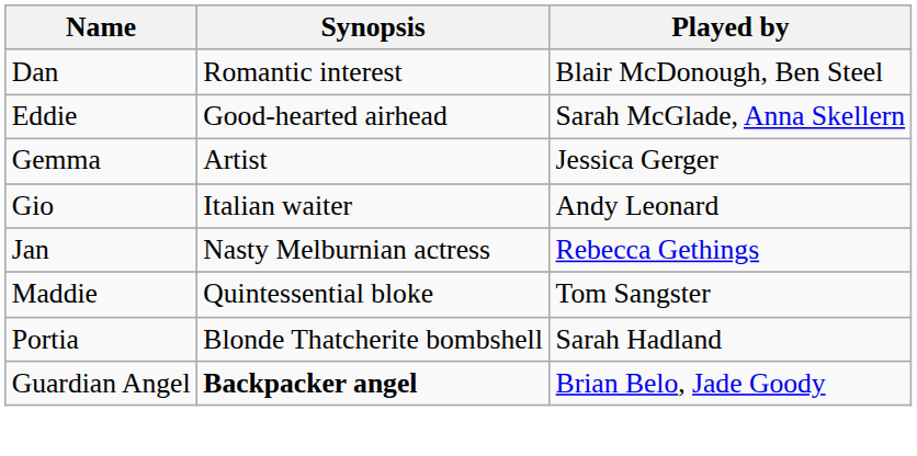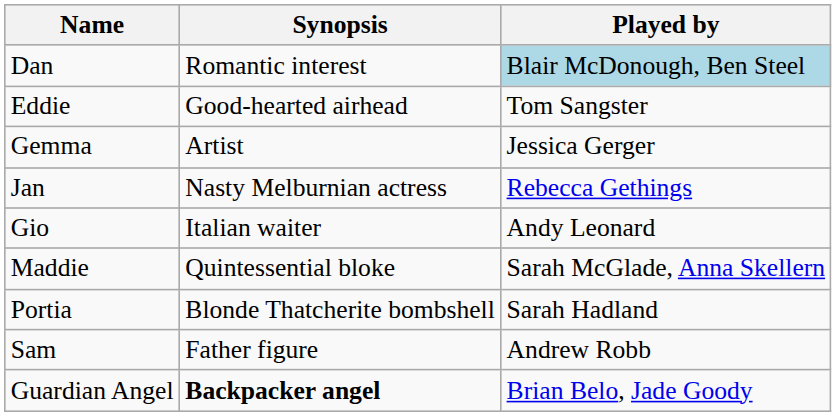 <table class="wikitable">
 <tr>
 <th>Name</th>
 <th>Synopsis</th>
 <th>Played by</th>
 </tr>
 <tr>
 <td>Dan</td>
 <td>Romantic interest</td>
-<td>Blair McDonough, Ben Steel</td>
+<td style="background: lightblue;">Blair McDonough, Ben Steel</td>
 </tr>
 <tr>
 <td>Eddie</td>
 <td>Good-hearted airhead</td>
-<td>Sarah McGlade, <a href='#'>Anna Skellern</a></td>
+<td>Tom Sangster</td>
 </tr>
 <tr>
 <td>Gemma</td>
 <td>Artist</td>
 <td>Jessica Gerger</td>
 </tr>
 <tr>
+<td>Jan</td>
+<td>Nasty Melburnian actress</td>
+<td><a href='#'>Rebecca Gethings</a></td>
+</tr>
+<tr>
 <td>Gio</td>
 <td>Italian waiter</td>
 <td>Andy Leonard</td>
 </tr>
 <tr>
-<td>Jan</td>
-<td>Nasty Melburnian actress</td>
-<td><a href='#'>Rebecca Gethings</a></td>
-</tr>
-<tr>
 <td>Maddie</td>
 <td>Quintessential bloke</td>
-<td>Tom Sangster</td>
+<td>Sarah McGlade, <a href='#'>Anna Skellern</a></td>
 </tr>
 <tr>
 <td>Portia</td>
 <td>Blonde Thatcherite bombshell</td>
 <td>Sarah Hadland</td>
 </tr>
 <tr>
+<td>Sam</td>
+<td>Father figure</td>
+<td>Andrew Robb</td>
+</tr>
+<tr>
 <td>Guardian Angel</td>
 <td><strong>Backpacker angel</strong></td>
 <td><a href='#'>Brian Belo</a>, <a href='#'>Jade Goody</a></td>
 </tr>
 </table>
